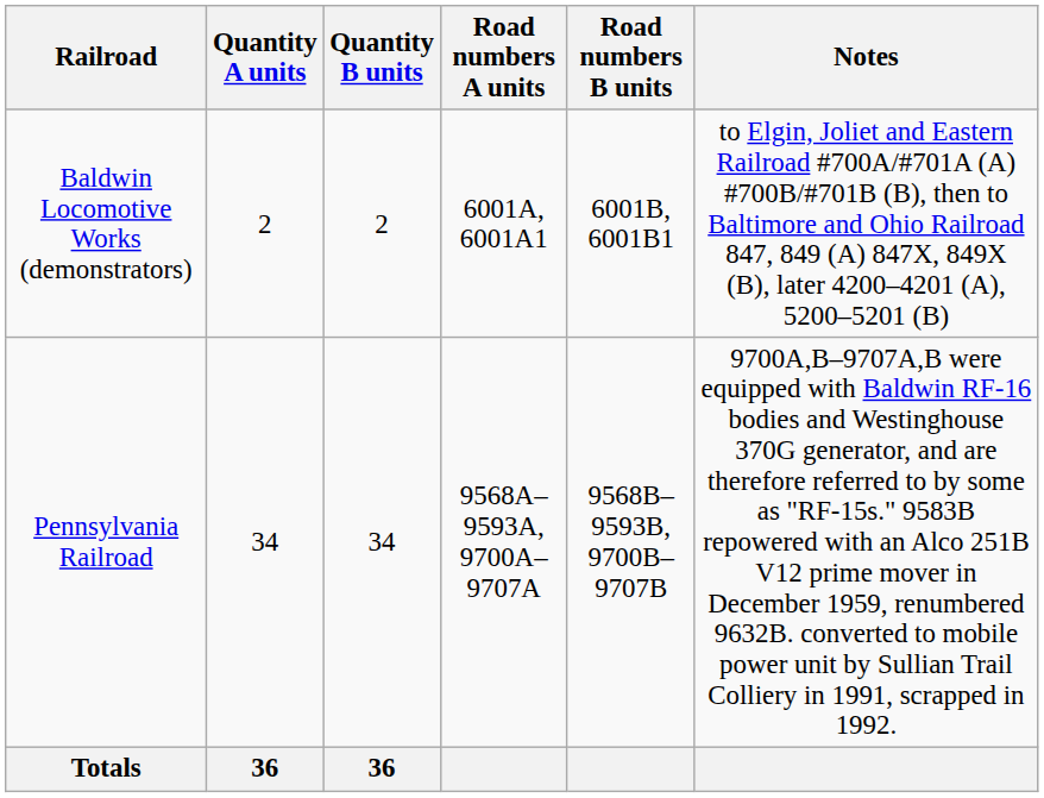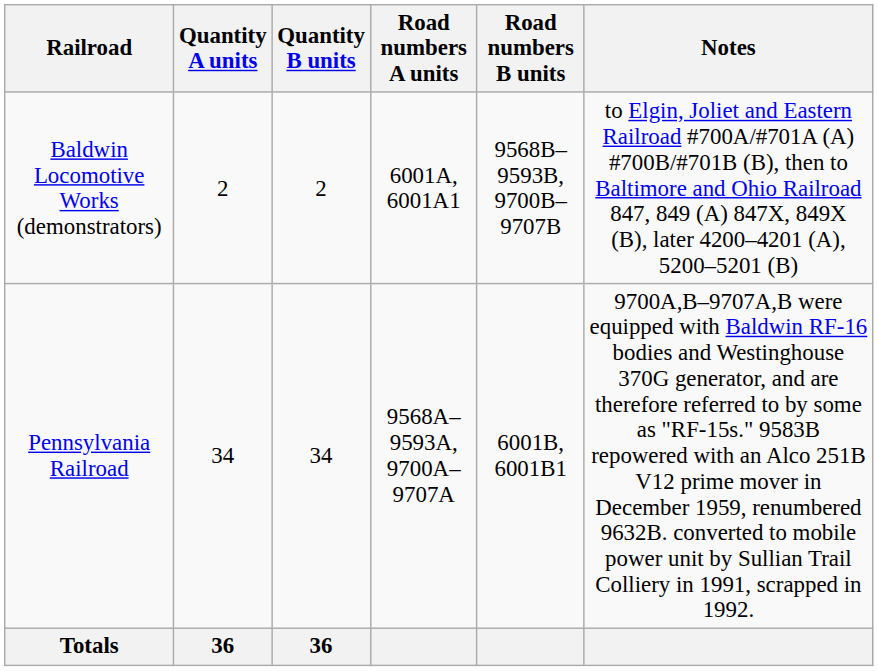 <table class="wikitable">
 <tr>
 <th>Railroad</th>
 <th>Quantity<br><a href='#'>A units</a></th>
 <th>Quantity<br><a href='#'>B units</a></th>
 <th>Road numbers A units</th>
 <th>Road numbers B units</th>
 <th>Notes</th>
 </tr>
 <tr style=text-align:center>
 <td><a href='#'>Baldwin Locomotive Works</a> (demonstrators)</td>
 <td>2</td>
 <td>2</td>
 <td>6001A, 6001A1</td>
-<td>6001B, 6001B1</td>
+<td>9568B–9593B, 9700B–9707B</td>
 <td>to <a href='#'>Elgin, Joliet and Eastern Railroad</a> #700A/#701A (A) #700B/#701B (B), then to <a href='#'>Baltimore and Ohio Railroad</a> 847, 849 (A) 847X, 849X (B), later 4200–4201 (A), 5200–5201 (B)</td>
 </tr>
 <tr style=text-align:center>
 <td><a href='#'>Pennsylvania Railroad</a></td>
 <td>34</td>
 <td>34</td>
 <td>9568A–9593A, 9700A–9707A</td>
-<td>9568B–9593B, 9700B–9707B</td>
+<td>6001B, 6001B1</td>
 <td>9700A,B–9707A,B were equipped with <a href='#'>Baldwin RF-16</a> bodies and Westinghouse 370G generator, and are therefore referred to by some as "RF-15s." 9583B repowered with an Alco 251B V12 prime mover in December 1959, renumbered 9632B. converted to mobile power unit by Sullian Trail Colliery in 1991, scrapped in 1992.</td>
 </tr>
 <tr>
 <th>Totals</th>
 <th>36</th>
 <th>36</th>
 <th></th>
 <th></th>
 <th></th>
 </tr>
 </table>
